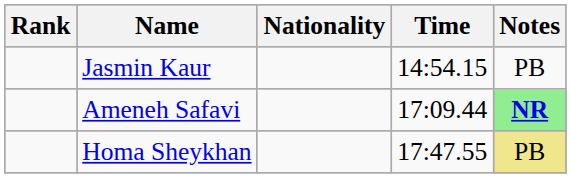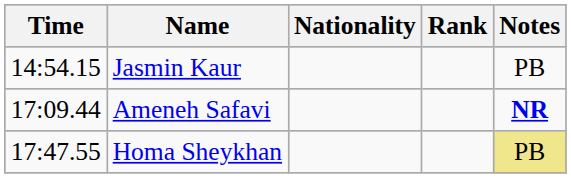 <table class="wikitable sortable" style="text-align:center;font-size:95%">
 <tr>
-<th>Rank</th>
+<th>Time</th>
 <th>Name</th>
 <th>Nationality</th>
-<th>Time</th>
+<th>Rank</th>
 <th>Notes</th>
 </tr>
 <tr>
-<td></td>
+<td>14:54.15</td>
 <td style="text-align:left;"><a href='#'>Jasmin Kaur</a></td>
 <td style="text-align:left;"></td>
-<td>14:54.15</td>
+<td></td>
 <td>PB</td>
 </tr>
 <tr>
-<td></td>
+<td>17:09.44</td>
 <td style="text-align:left;"><a href='#'>Ameneh Safavi</a></td>
 <td style="text-align:left;"></td>
-<td>17:09.44</td>
-<td style="background: lightgreen;"><strong><a href='#'>NR</a></strong></td>
+<td></td>
+<td><strong><a href='#'>NR</a></strong></td>
 </tr>
 <tr>
-<td></td>
+<td>17:47.55</td>
 <td style="text-align:left;"><a href='#'>Homa Sheykhan</a></td>
 <td style="text-align:left;"></td>
-<td>17:47.55</td>
+<td></td>
 <td style="background: khaki;">PB</td>
 </tr>
 </table>
